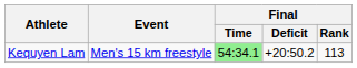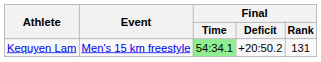 <table class="wikitable" style="font-size:90%">
 <tr>
 <th rowspan="2">Athlete</th>
 <th rowspan="2">Event</th>
 <th colspan="3">Final</th>
 </tr>
 <tr style="font-size:95%">
 <th>Time</th>
 <th>Deficit</th>
 <th>Rank</th>
 </tr>
 <tr align=center>
 <td align=left><a href='#'>Kequyen Lam</a></td>
 <td align=left><a href='#'>Men's 15 km freestyle</a></td>
 <td style="background: lightgreen;">54:34.1</td>
 <td>+20:50.2</td>
-<td>113</td>
+<td>131</td>
 </tr>
 </table>
